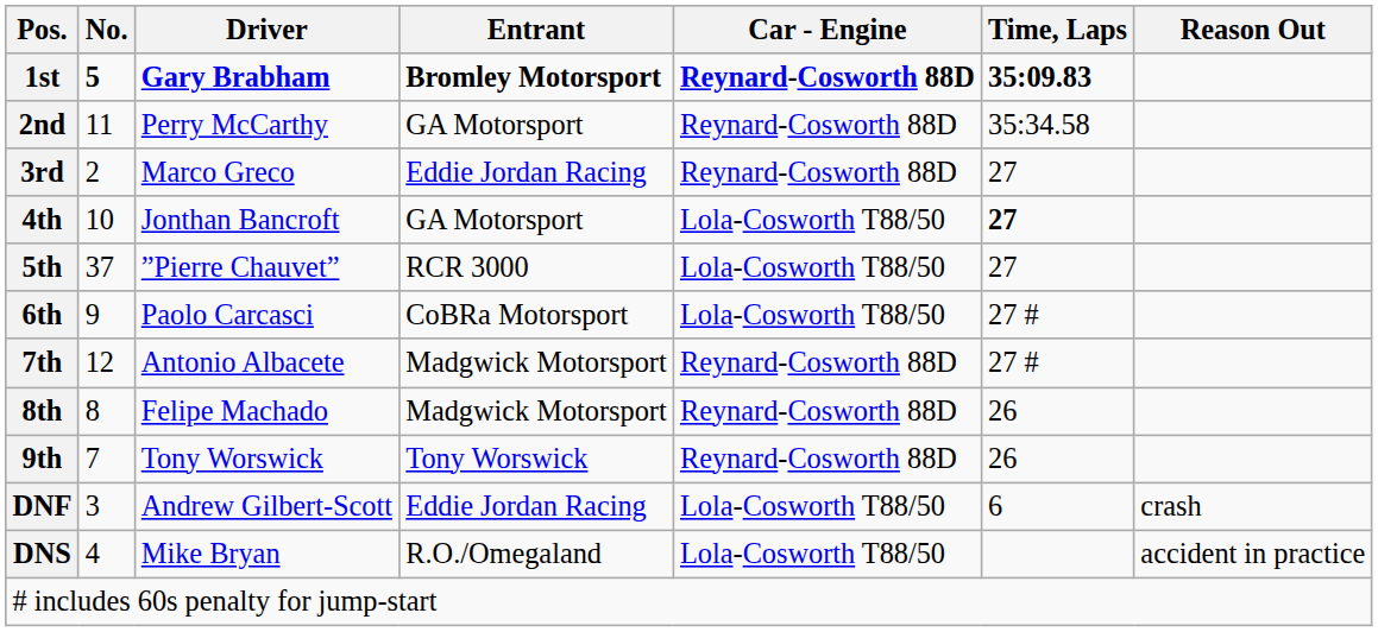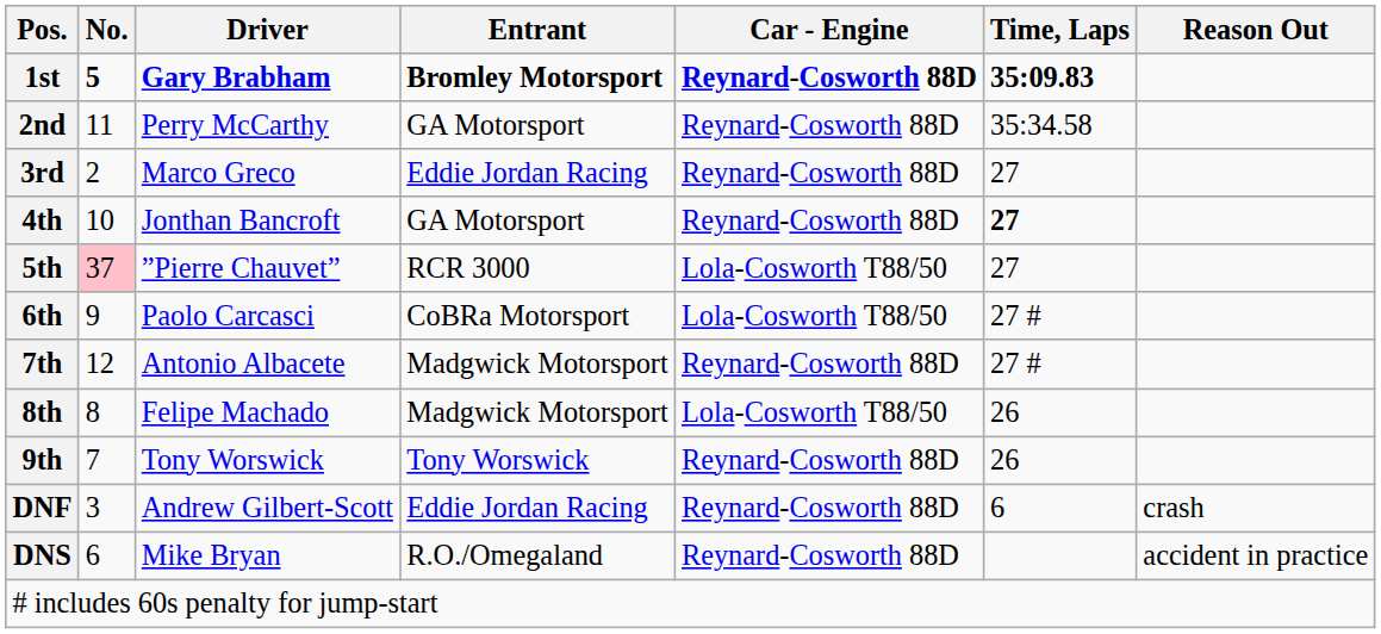 <table class="wikitable" style="font-size: 95%">
 <tr>
 <th>Pos.</th>
 <th>No.</th>
 <th>Driver</th>
 <th>Entrant</th>
 <th>Car - Engine</th>
 <th>Time, Laps</th>
 <th>Reason Out</th>
 </tr>
 <tr>
 <th><strong>1st</strong></th>
 <td><strong>5</strong></td>
 <td> <strong><a href='#'>Gary Brabham</a></strong></td>
 <td><strong>Bromley Motorsport</strong></td>
 <td><strong><a href='#'>Reynard</a>-<a href='#'>Cosworth</a> 88D</strong></td>
 <td><strong>35:09.83</strong></td>
 <td></td>
 </tr>
 <tr>
 <th>2nd</th>
 <td>11</td>
 <td> <a href='#'>Perry McCarthy</a></td>
 <td>GA Motorsport</td>
 <td><a href='#'>Reynard</a>-<a href='#'>Cosworth</a> 88D</td>
 <td>35:34.58</td>
 <td></td>
 </tr>
 <tr>
 <th>3rd</th>
 <td>2</td>
 <td> <a href='#'>Marco Greco</a></td>
 <td><a href='#'>Eddie Jordan Racing</a></td>
 <td><a href='#'>Reynard</a>-<a href='#'>Cosworth</a> 88D</td>
 <td>27</td>
 <td></td>
 </tr>
 <tr>
 <th>4th</th>
 <td>10</td>
 <td> <a href='#'>Jonthan Bancroft</a></td>
 <td>GA Motorsport</td>
-<td><a href='#'>Lola</a>-<a href='#'>Cosworth</a> T88/50</td>
+<td><a href='#'>Reynard</a>-<a href='#'>Cosworth</a> 88D</td>
 <td><strong>27</strong></td>
 <td></td>
 </tr>
 <tr>
 <th>5th</th>
-<td>37</td>
+<td style="background: pink;">37</td>
 <td> <a href='#'>”Pierre Chauvet”</a></td>
 <td>RCR 3000</td>
 <td><a href='#'>Lola</a>-<a href='#'>Cosworth</a> T88/50</td>
 <td>27</td>
 <td></td>
 </tr>
 <tr>
 <th>6th</th>
 <td>9</td>
 <td> <a href='#'>Paolo Carcasci</a></td>
 <td>CoBRa Motorsport</td>
 <td><a href='#'>Lola</a>-<a href='#'>Cosworth</a> T88/50</td>
 <td>27 #</td>
 <td></td>
 </tr>
 <tr>
 <th>7th</th>
 <td>12</td>
 <td> <a href='#'>Antonio Albacete</a></td>
 <td>Madgwick Motorsport</td>
 <td><a href='#'>Reynard</a>-<a href='#'>Cosworth</a> 88D</td>
 <td>27 #</td>
 <td></td>
 </tr>
 <tr>
 <th>8th</th>
 <td>8</td>
 <td> <a href='#'>Felipe Machado</a></td>
 <td>Madgwick Motorsport</td>
-<td><a href='#'>Reynard</a>-<a href='#'>Cosworth</a> 88D</td>
+<td><a href='#'>Lola</a>-<a href='#'>Cosworth</a> T88/50</td>
 <td>26</td>
 <td></td>
 </tr>
 <tr>
 <th>9th</th>
 <td>7</td>
 <td> <a href='#'>Tony Worswick</a></td>
 <td><a href='#'>Tony Worswick</a></td>
 <td><a href='#'>Reynard</a>-<a href='#'>Cosworth</a> 88D</td>
 <td>26</td>
 <td></td>
 </tr>
 <tr>
 <th>DNF</th>
 <td>3</td>
 <td> <a href='#'>Andrew Gilbert-Scott</a></td>
 <td><a href='#'>Eddie Jordan Racing</a></td>
-<td><a href='#'>Lola</a>-<a href='#'>Cosworth</a> T88/50</td>
+<td><a href='#'>Reynard</a>-<a href='#'>Cosworth</a> 88D</td>
 <td>6</td>
 <td>crash</td>
 </tr>
 <tr>
 <th>DNS</th>
-<td>4</td>
+<td>6</td>
 <td> <a href='#'>Mike Bryan</a></td>
 <td>R.O./Omegaland</td>
-<td><a href='#'>Lola</a>-<a href='#'>Cosworth</a> T88/50</td>
+<td><a href='#'>Reynard</a>-<a href='#'>Cosworth</a> 88D</td>
 <td></td>
 <td>accident in practice</td>
 </tr>
 <tr>
 <td colspan=7># includes 60s penalty for jump-start</td>
 </tr>
 </table>
